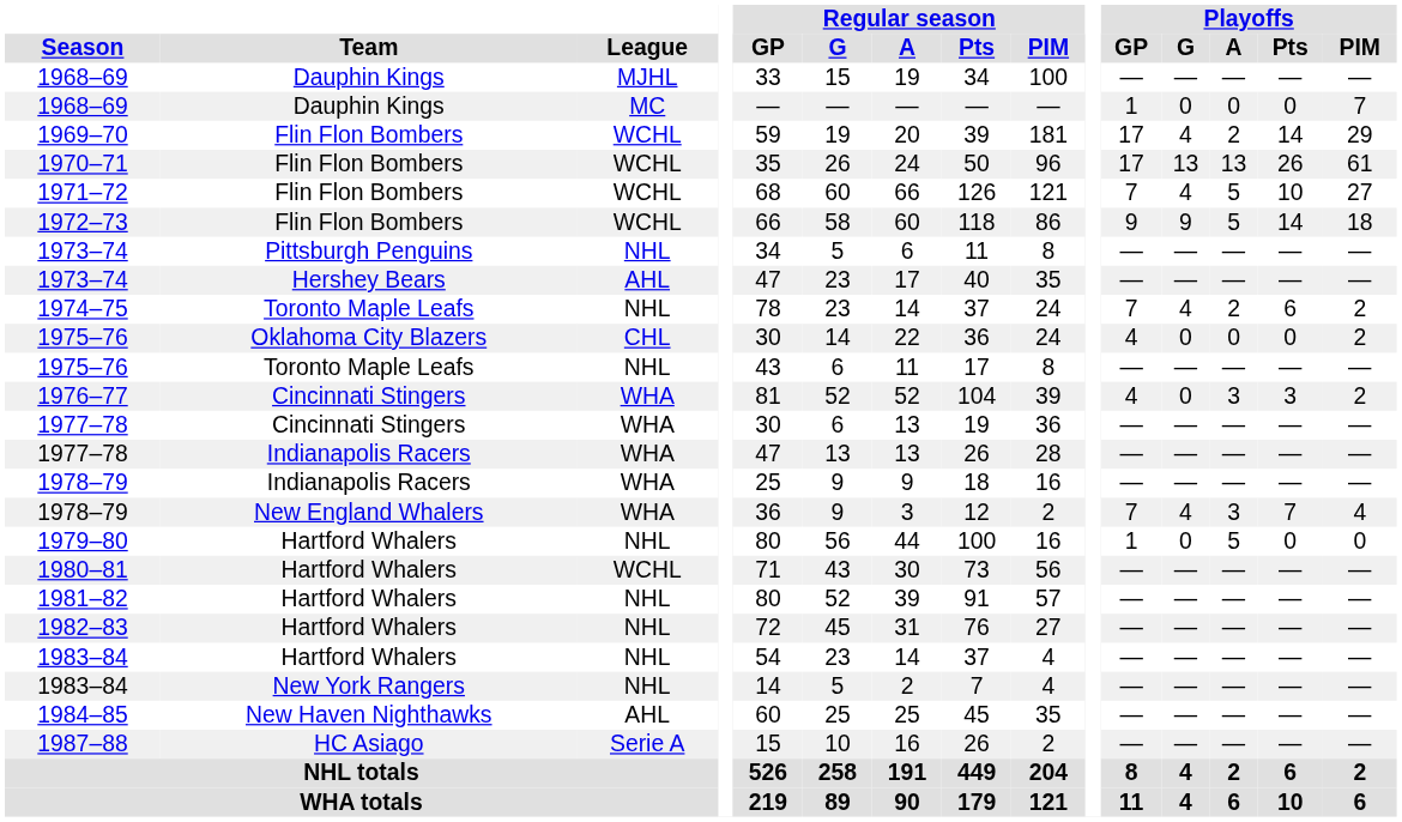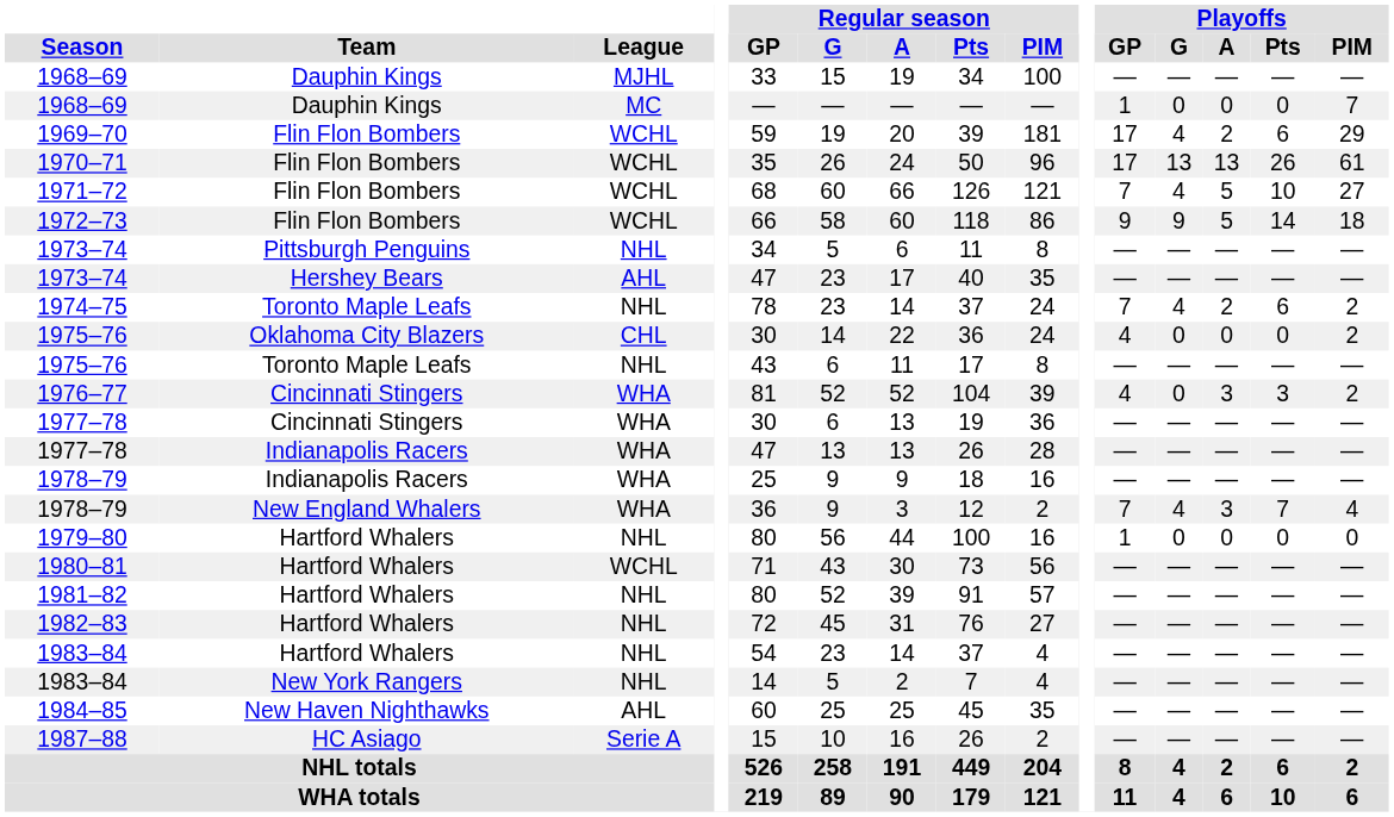 <table border="0" cellpadding="1" cellspacing="0" style="text-align:center; width:60em;">
 <tr style="background:#e0e0e0;">
 <th colspan="3"  bgcolor="#ffffff"> </th>
 <th rowspan="99" bgcolor="#ffffff"> </th>
 <th colspan="5"><a href='#'>Regular season</a></th>
 <th rowspan="99" bgcolor="#ffffff"> </th>
 <th colspan="5"><a href='#'>Playoffs</a></th>
 </tr>
 <tr style="background:#e0e0e0;">
 <th><a href='#'>Season</a></th>
 <th>Team</th>
 <th>League</th>
 <th>GP</th>
 <th><a href='#'>G</a></th>
 <th><a href='#'>A</a></th>
 <th><a href='#'>Pts</a></th>
 <th><a href='#'>PIM</a></th>
 <th>GP</th>
 <th>G</th>
 <th>A</th>
 <th>Pts</th>
 <th>PIM</th>
 </tr>
 <tr>
 <td><a href='#'>1968–69</a></td>
 <td><a href='#'>Dauphin Kings</a></td>
 <td><a href='#'>MJHL</a></td>
 <td>33</td>
 <td>15</td>
 <td>19</td>
 <td>34</td>
 <td>100</td>
 <td>—</td>
 <td>—</td>
 <td>—</td>
 <td>—</td>
 <td>—</td>
 </tr>
 <tr style="background:#f0f0f0;">
 <td><a href='#'>1968–69</a></td>
 <td>Dauphin Kings</td>
 <td><a href='#'>MC</a></td>
 <td>—</td>
 <td>—</td>
 <td>—</td>
 <td>—</td>
 <td>—</td>
 <td>1</td>
 <td>0</td>
 <td>0</td>
 <td>0</td>
 <td>7</td>
 </tr>
 <tr>
 <td><a href='#'>1969–70</a></td>
 <td><a href='#'>Flin Flon Bombers</a></td>
 <td><a href='#'>WCHL</a></td>
 <td>59</td>
 <td>19</td>
 <td>20</td>
 <td>39</td>
 <td>181</td>
 <td>17</td>
 <td>4</td>
 <td>2</td>
-<td>14</td>
+<td>6</td>
 <td>29</td>
 </tr>
 <tr style="background:#f0f0f0;">
 <td><a href='#'>1970–71</a></td>
 <td>Flin Flon Bombers</td>
 <td>WCHL</td>
 <td>35</td>
 <td>26</td>
 <td>24</td>
 <td>50</td>
 <td>96</td>
 <td>17</td>
 <td>13</td>
 <td>13</td>
 <td>26</td>
 <td>61</td>
 </tr>
 <tr>
 <td><a href='#'>1971–72</a></td>
 <td>Flin Flon Bombers</td>
 <td>WCHL</td>
 <td>68</td>
 <td>60</td>
 <td>66</td>
 <td>126</td>
 <td>121</td>
 <td>7</td>
 <td>4</td>
 <td>5</td>
 <td>10</td>
 <td>27</td>
 </tr>
 <tr style="background:#f0f0f0;">
 <td><a href='#'>1972–73</a></td>
 <td>Flin Flon Bombers</td>
 <td>WCHL</td>
 <td>66</td>
 <td>58</td>
 <td>60</td>
 <td>118</td>
 <td>86</td>
 <td>9</td>
 <td>9</td>
 <td>5</td>
 <td>14</td>
 <td>18</td>
 </tr>
 <tr>
 <td><a href='#'>1973–74</a></td>
 <td><a href='#'>Pittsburgh Penguins</a></td>
 <td><a href='#'>NHL</a></td>
 <td>34</td>
 <td>5</td>
 <td>6</td>
 <td>11</td>
 <td>8</td>
 <td>—</td>
 <td>—</td>
 <td>—</td>
 <td>—</td>
 <td>—</td>
 </tr>
 <tr style="background:#f0f0f0;">
 <td><a href='#'>1973–74</a></td>
 <td><a href='#'>Hershey Bears</a></td>
 <td><a href='#'>AHL</a></td>
 <td>47</td>
 <td>23</td>
 <td>17</td>
 <td>40</td>
 <td>35</td>
 <td>—</td>
 <td>—</td>
 <td>—</td>
 <td>—</td>
 <td>—</td>
 </tr>
 <tr>
 <td><a href='#'>1974–75</a></td>
 <td><a href='#'>Toronto Maple Leafs</a></td>
 <td>NHL</td>
 <td>78</td>
 <td>23</td>
 <td>14</td>
 <td>37</td>
 <td>24</td>
 <td>7</td>
 <td>4</td>
 <td>2</td>
 <td>6</td>
 <td>2</td>
 </tr>
 <tr style="background:#f0f0f0;">
 <td><a href='#'>1975–76</a></td>
 <td><a href='#'>Oklahoma City Blazers</a></td>
 <td><a href='#'>CHL</a></td>
 <td>30</td>
 <td>14</td>
 <td>22</td>
 <td>36</td>
 <td>24</td>
 <td>4</td>
 <td>0</td>
 <td>0</td>
 <td>0</td>
 <td>2</td>
 </tr>
 <tr>
 <td><a href='#'>1975–76</a></td>
 <td>Toronto Maple Leafs</td>
 <td>NHL</td>
 <td>43</td>
 <td>6</td>
 <td>11</td>
 <td>17</td>
 <td>8</td>
 <td>—</td>
 <td>—</td>
 <td>—</td>
 <td>—</td>
 <td>—</td>
 </tr>
 <tr style="background:#f0f0f0;">
 <td><a href='#'>1976–77</a></td>
 <td><a href='#'>Cincinnati Stingers</a></td>
 <td><a href='#'>WHA</a></td>
 <td>81</td>
 <td>52</td>
 <td>52</td>
 <td>104</td>
 <td>39</td>
 <td>4</td>
 <td>0</td>
 <td>3</td>
 <td>3</td>
 <td>2</td>
 </tr>
 <tr>
 <td><a href='#'>1977–78</a></td>
 <td>Cincinnati Stingers</td>
 <td>WHA</td>
 <td>30</td>
 <td>6</td>
 <td>13</td>
 <td>19</td>
 <td>36</td>
 <td>—</td>
 <td>—</td>
 <td>—</td>
 <td>—</td>
 <td>—</td>
 </tr>
 <tr style="background:#f0f0f0;">
 <td>1977–78</td>
 <td><a href='#'>Indianapolis Racers</a></td>
 <td>WHA</td>
 <td>47</td>
 <td>13</td>
 <td>13</td>
 <td>26</td>
 <td>28</td>
 <td>—</td>
 <td>—</td>
 <td>—</td>
 <td>—</td>
 <td>—</td>
 </tr>
 <tr>
 <td><a href='#'>1978–79</a></td>
 <td>Indianapolis Racers</td>
 <td>WHA</td>
 <td>25</td>
 <td>9</td>
 <td>9</td>
 <td>18</td>
 <td>16</td>
 <td>—</td>
 <td>—</td>
 <td>—</td>
 <td>—</td>
 <td>—</td>
 </tr>
 <tr style="background:#f0f0f0;">
 <td>1978–79</td>
 <td><a href='#'>New England Whalers</a></td>
 <td>WHA</td>
 <td>36</td>
 <td>9</td>
 <td>3</td>
 <td>12</td>
 <td>2</td>
 <td>7</td>
 <td>4</td>
 <td>3</td>
 <td>7</td>
 <td>4</td>
 </tr>
 <tr>
 <td><a href='#'>1979–80</a></td>
 <td>Hartford Whalers</td>
 <td>NHL</td>
 <td>80</td>
 <td>56</td>
 <td>44</td>
 <td>100</td>
 <td>16</td>
 <td>1</td>
 <td>0</td>
-<td>5</td>
+<td>0</td>
 <td>0</td>
 <td>0</td>
 </tr>
 <tr style="background:#f0f0f0;">
 <td><a href='#'>1980–81</a></td>
 <td>Hartford Whalers</td>
 <td>WCHL</td>
 <td>71</td>
 <td>43</td>
 <td>30</td>
 <td>73</td>
 <td>56</td>
 <td>—</td>
 <td>—</td>
 <td>—</td>
 <td>—</td>
 <td>—</td>
 </tr>
 <tr>
 <td><a href='#'>1981–82</a></td>
 <td>Hartford Whalers</td>
 <td>NHL</td>
 <td>80</td>
 <td>52</td>
 <td>39</td>
 <td>91</td>
 <td>57</td>
 <td>—</td>
 <td>—</td>
 <td>—</td>
 <td>—</td>
 <td>—</td>
 </tr>
 <tr style="background:#f0f0f0;">
 <td><a href='#'>1982–83</a></td>
 <td>Hartford Whalers</td>
 <td>NHL</td>
 <td>72</td>
 <td>45</td>
 <td>31</td>
 <td>76</td>
 <td>27</td>
 <td>—</td>
 <td>—</td>
 <td>—</td>
 <td>—</td>
 <td>—</td>
 </tr>
 <tr>
 <td><a href='#'>1983–84</a></td>
 <td>Hartford Whalers</td>
 <td>NHL</td>
 <td>54</td>
 <td>23</td>
 <td>14</td>
 <td>37</td>
 <td>4</td>
 <td>—</td>
 <td>—</td>
 <td>—</td>
 <td>—</td>
 <td>—</td>
 </tr>
 <tr style="background:#f0f0f0;">
 <td>1983–84</td>
 <td><a href='#'>New York Rangers</a></td>
 <td>NHL</td>
 <td>14</td>
 <td>5</td>
 <td>2</td>
 <td>7</td>
 <td>4</td>
 <td>—</td>
 <td>—</td>
 <td>—</td>
 <td>—</td>
 <td>—</td>
 </tr>
 <tr>
 <td><a href='#'>1984–85</a></td>
 <td><a href='#'>New Haven Nighthawks</a></td>
 <td>AHL</td>
 <td>60</td>
 <td>25</td>
 <td>25</td>
 <td>45</td>
 <td>35</td>
 <td>—</td>
 <td>—</td>
 <td>—</td>
 <td>—</td>
 <td>—</td>
 </tr>
 <tr style="background:#f0f0f0;">
 <td><a href='#'>1987–88</a></td>
 <td><a href='#'>HC Asiago</a></td>
 <td><a href='#'>Serie A</a></td>
 <td>15</td>
 <td>10</td>
 <td>16</td>
 <td>26</td>
 <td>2</td>
 <td>—</td>
 <td>—</td>
 <td>—</td>
 <td>—</td>
 <td>—</td>
 </tr>
 <tr>
 </tr>
 <tr style="background:#e0e0e0;">
 <th colspan="3">NHL totals</th>
 <th>526</th>
 <th>258</th>
 <th>191</th>
 <th>449</th>
 <th>204</th>
 <th>8</th>
 <th>4</th>
 <th>2</th>
 <th>6</th>
 <th>2</th>
 </tr>
 <tr style="background:#e0e0e0;">
 <th colspan="3">WHA totals</th>
 <th>219</th>
 <th>89</th>
 <th>90</th>
 <th>179</th>
 <th>121</th>
 <th>11</th>
 <th>4</th>
 <th>6</th>
 <th>10</th>
 <th>6</th>
 </tr>
 </table>
